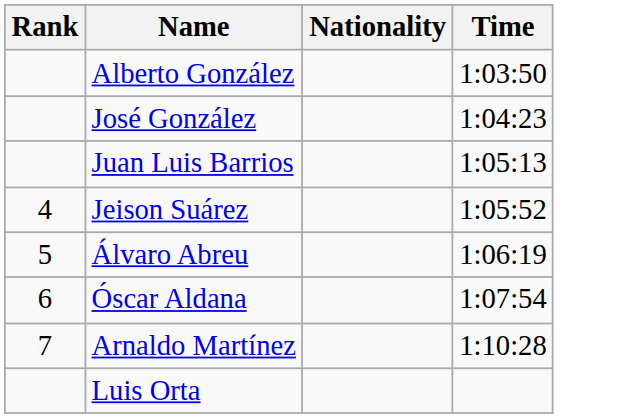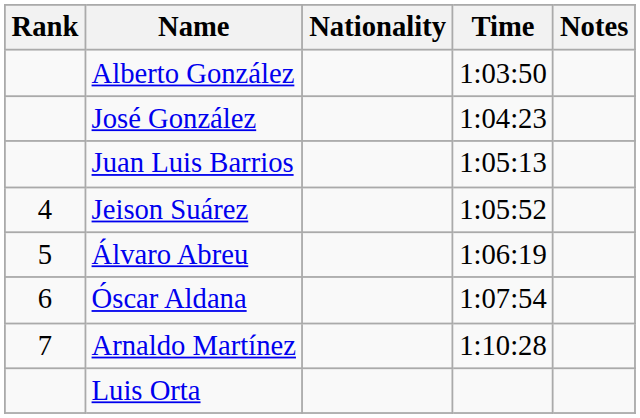 <table class="wikitable sortable" style="text-align:center">
 <tr>
 <th>Rank</th>
 <th>Name</th>
 <th>Nationality</th>
 <th>Time</th>
+<th>Notes</th>
 </tr>
 <tr>
 <td></td>
 <td align=left><a href='#'>Alberto González</a></td>
 <td align=left></td>
 <td>1:03:50</td>
+<td><strong></strong></td>
 </tr>
 <tr>
 <td></td>
 <td align=left><a href='#'>José González</a></td>
 <td align=left></td>
 <td>1:04:23</td>
+<td></td>
 </tr>
 <tr>
 <td></td>
 <td align=left><a href='#'>Juan Luis Barrios</a></td>
 <td align=left></td>
 <td>1:05:13</td>
+<td></td>
 </tr>
 <tr>
 <td>4</td>
 <td align=left><a href='#'>Jeison Suárez</a></td>
 <td align=left></td>
 <td>1:05:52</td>
+<td></td>
 </tr>
 <tr>
 <td>5</td>
 <td align=left><a href='#'>Álvaro Abreu</a></td>
 <td align=left></td>
 <td>1:06:19</td>
+<td></td>
 </tr>
 <tr>
 <td>6</td>
 <td align=left><a href='#'>Óscar Aldana</a></td>
 <td align=left></td>
 <td>1:07:54</td>
+<td></td>
 </tr>
 <tr>
 <td>7</td>
 <td align=left><a href='#'>Arnaldo Martínez</a></td>
 <td align=left></td>
 <td>1:10:28</td>
+<td></td>
 </tr>
 <tr>
 <td></td>
 <td align=left><a href='#'>Luis Orta</a></td>
 <td align=left></td>
 <td></td>
+<td></td>
 </tr>
 </table>
